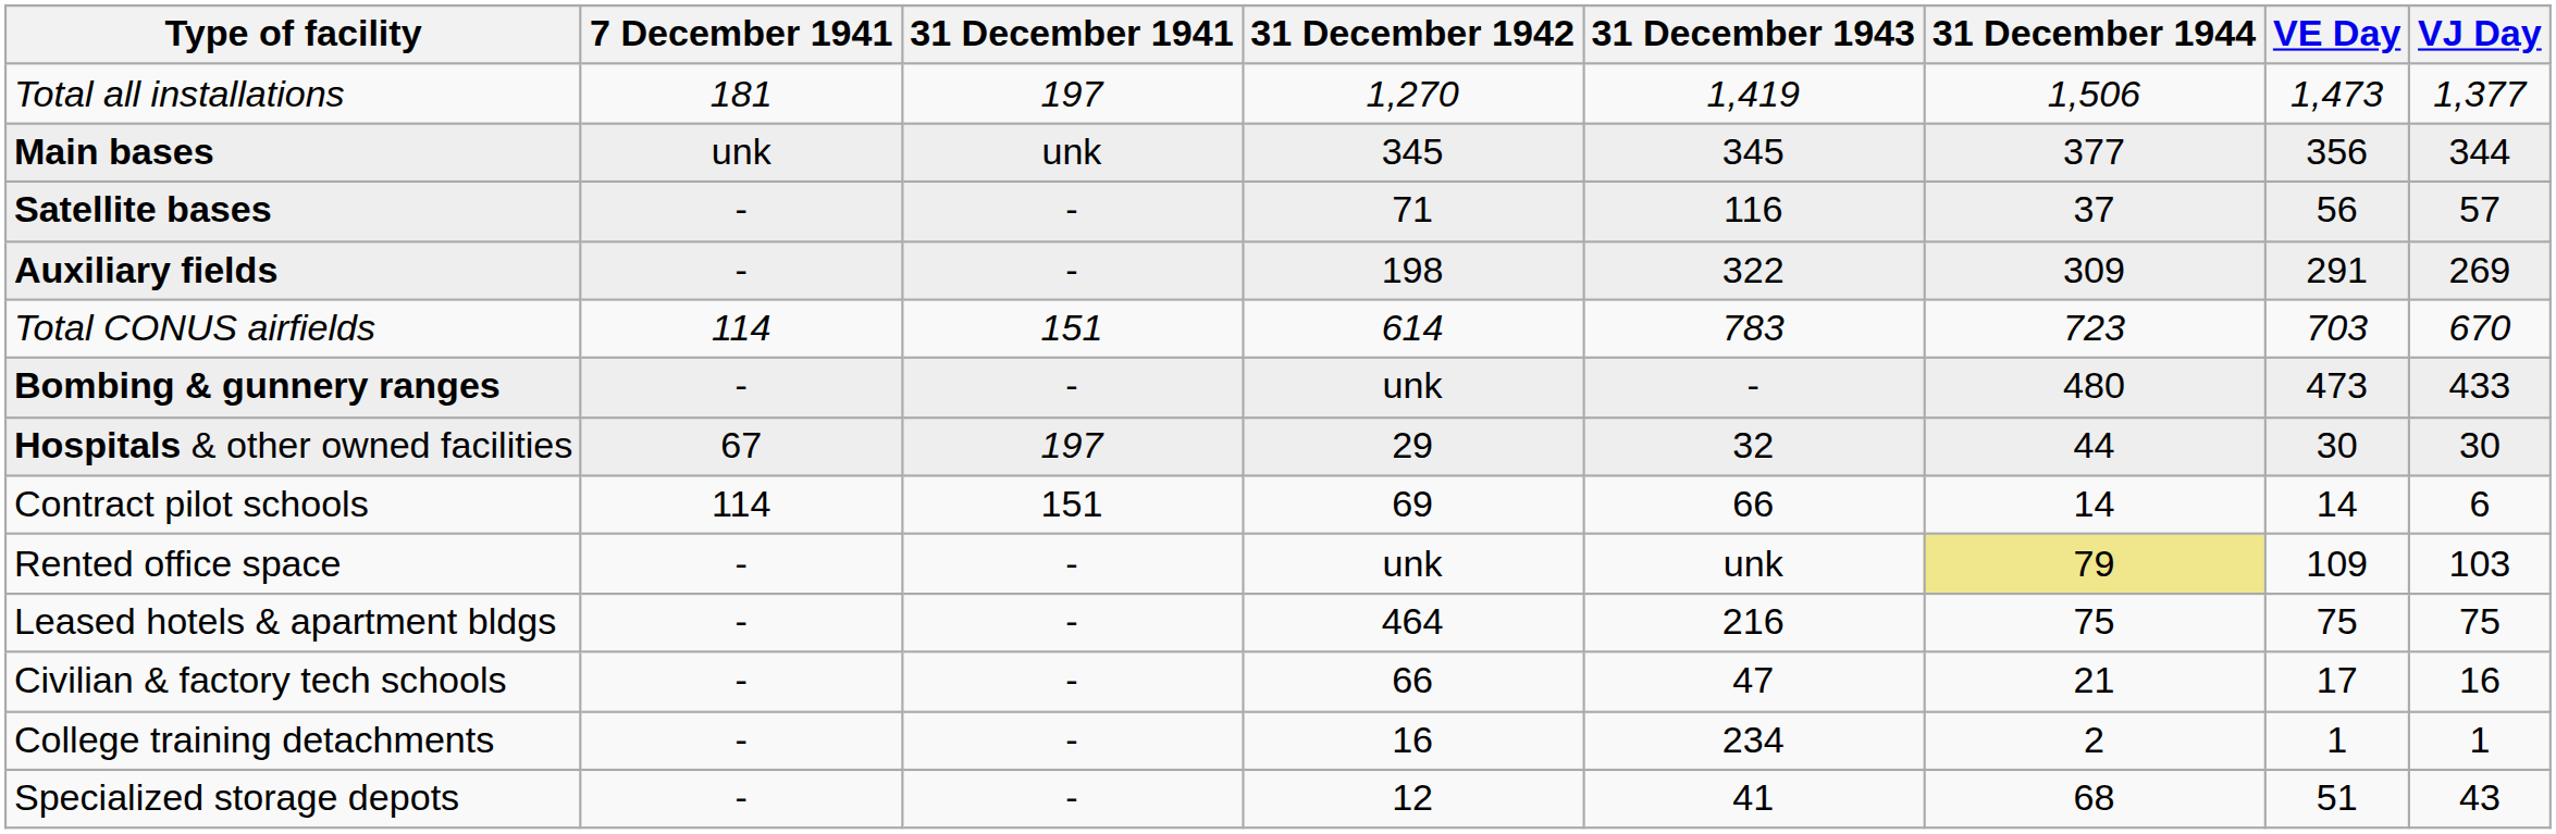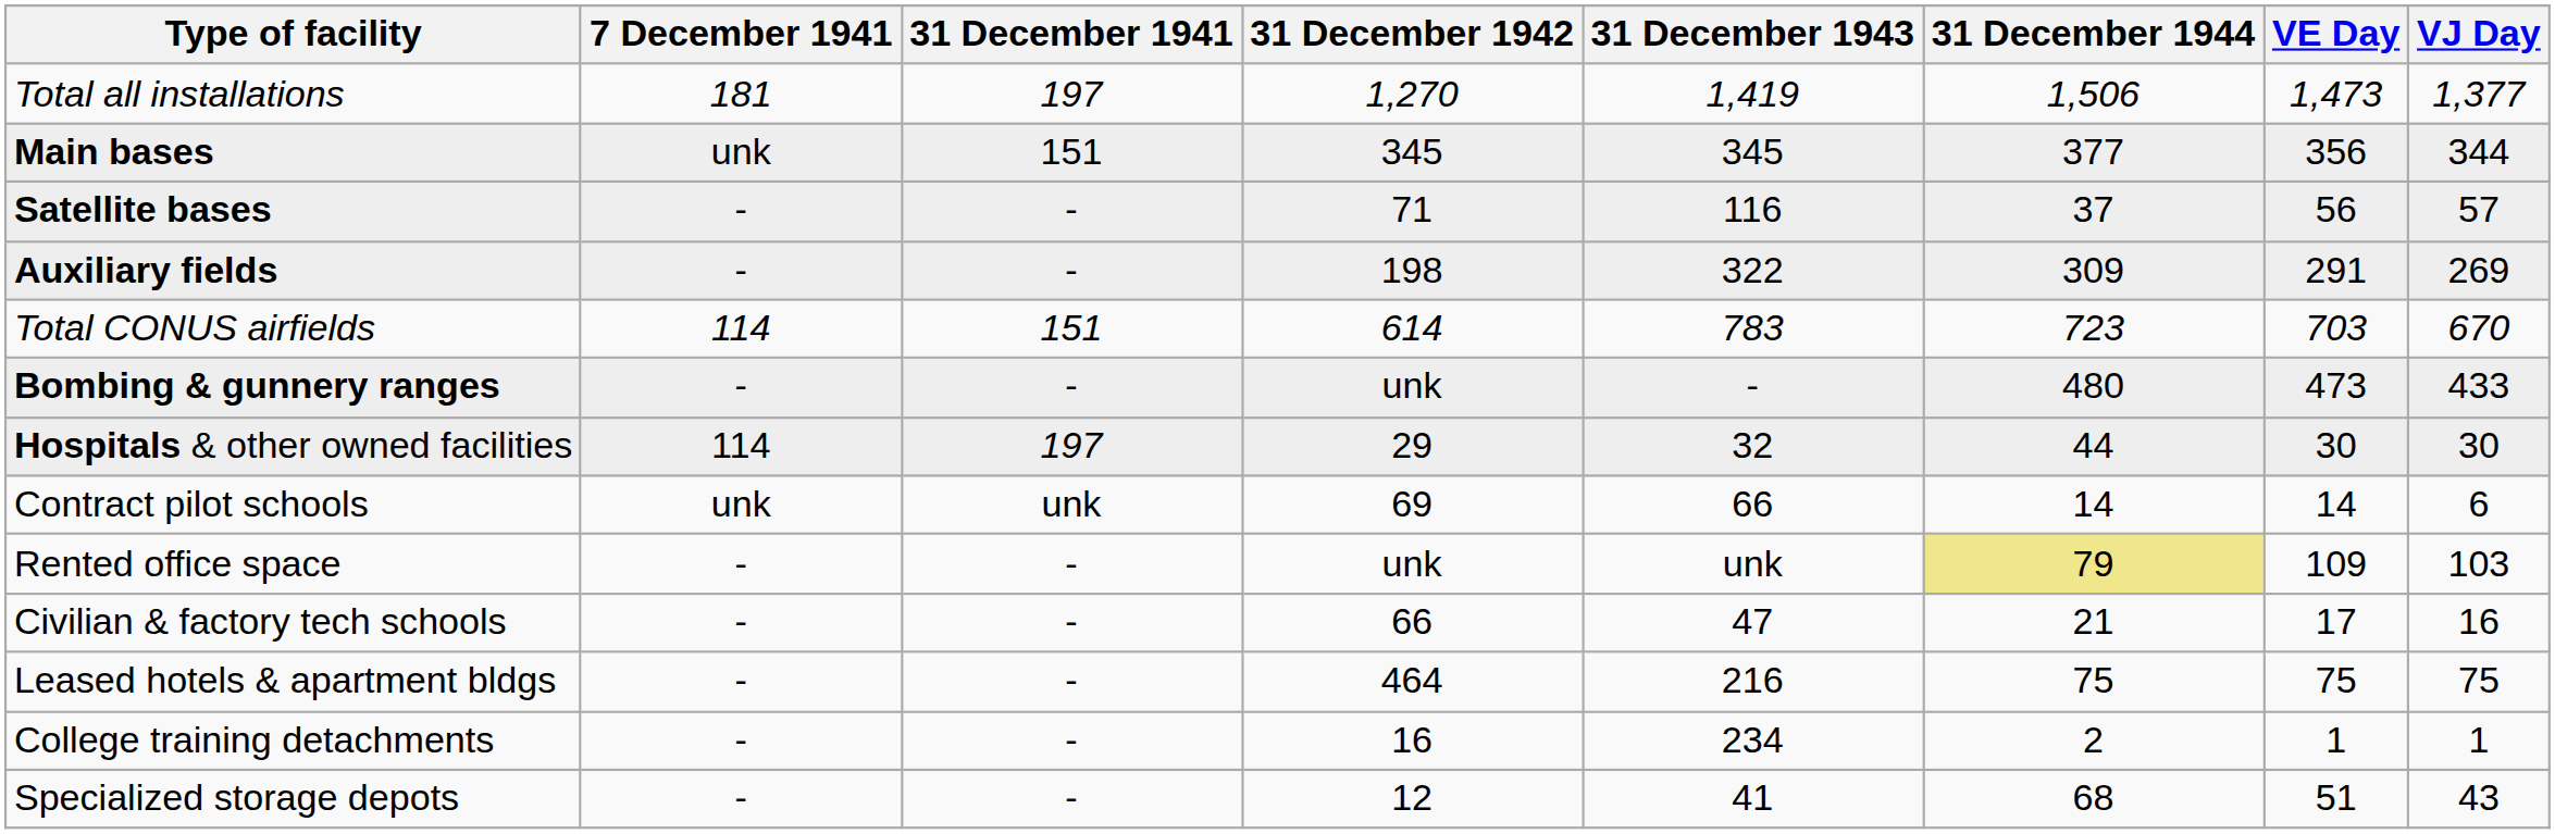 <table align=center class="wikitable">
 <tr>
 </tr>
 <tr>
 <th>Type of facility</th>
 <th align=center>7 December 1941</th>
 <th align=center>31 December 1941</th>
 <th align=center>31 December 1942</th>
 <th align=center>31 December 1943</th>
 <th align=center>31 December 1944</th>
 <th><a href='#'>VE Day</a></th>
 <th><a href='#'>VJ Day</a></th>
 </tr>
 <tr>
 <td><em>Total all installations</em></td>
 <td align=center><em>181</em></td>
 <td align=center><em>197</em></td>
 <td align=center><em>1,270</em></td>
 <td align=center><em>1,419</em></td>
 <td align=center><em>1,506</em></td>
 <td align=center><em>1,473</em></td>
 <td align=center><em>1,377</em></td>
 </tr>
 <tr style="background: #eeeeee;">
 <td><strong>Main bases</strong></td>
 <td align=center>unk</td>
-<td align=center>unk</td>
+<td align=center>151</td>
 <td align=center>345</td>
 <td align=center>345</td>
 <td align=center>377</td>
 <td align=center>356</td>
 <td align=center>344</td>
 </tr>
 <tr style="background: #eeeeee;">
 <td><strong>Satellite bases</strong></td>
 <td align=center>-</td>
 <td align=center>-</td>
 <td align=center>71</td>
 <td align=center>116</td>
 <td align=center>37</td>
 <td align=center>56</td>
 <td align=center>57</td>
 </tr>
 <tr style="background: #eeeeee;">
 <td><strong>Auxiliary fields</strong></td>
 <td align=center>-</td>
 <td align=center>-</td>
 <td align=center>198</td>
 <td align=center>322</td>
 <td align=center>309</td>
 <td align=center>291</td>
 <td align=center>269</td>
 </tr>
 <tr>
 <td><em>Total CONUS airfields</em></td>
 <td align=center><em>114</em></td>
 <td align=center><em>151</em></td>
 <td align=center><em>614</em></td>
 <td align=center><em>783</em></td>
 <td align=center><em>723</em></td>
 <td align=center><em>703</em></td>
 <td align=center><em>670</em></td>
 </tr>
 <tr style="background: #eeeeee;">
 <td><strong>Bombing & gunnery ranges</strong></td>
 <td align=center>-</td>
 <td align=center>-</td>
 <td align=center>unk</td>
 <td align=center>-</td>
 <td align=center>480</td>
 <td align=center>473</td>
 <td align=center>433</td>
 </tr>
 <tr style="background: #eeeeee;">
 <td><strong>Hospitals</strong> & other owned facilities</td>
-<td align=center>67</td>
+<td align=center>114</td>
 <td align=center><em>197</em></td>
 <td align=center>29</td>
 <td align=center>32</td>
 <td align=center>44</td>
 <td align=center>30</td>
 <td align=center>30</td>
 </tr>
 <tr>
 <td>Contract pilot schools</td>
-<td align=center>114</td>
-<td align=center>151</td>
+<td align=center>unk</td>
+<td align=center>unk</td>
 <td align=center>69</td>
 <td align=center>66</td>
 <td align=center>14</td>
 <td align=center>14</td>
 <td align=center>6</td>
 </tr>
 <tr>
 <td>Rented office space</td>
 <td align=center>-</td>
 <td align=center>-</td>
 <td align=center>unk</td>
 <td align=center>unk</td>
 <td align=center style="background: khaki;">79</td>
 <td align=center>109</td>
 <td align=center>103</td>
 </tr>
 <tr>
+<td>Civilian & factory tech schools</td>
+<td align=center>-</td>
+<td align=center>-</td>
+<td align=center>66</td>
+<td align=center>47</td>
+<td align=center>21</td>
+<td align=center>17</td>
+<td align=center>16</td>
+</tr>
+<tr>
 <td>Leased hotels & apartment bldgs</td>
 <td align=center>-</td>
 <td align=center>-</td>
 <td align=center>464</td>
 <td align=center>216</td>
 <td align=center>75</td>
 <td align=center>75</td>
 <td align=center>75</td>
-</tr>
-<tr>
-<td>Civilian & factory tech schools</td>
-<td align=center>-</td>
-<td align=center>-</td>
-<td align=center>66</td>
-<td align=center>47</td>
-<td align=center>21</td>
-<td align=center>17</td>
-<td align=center>16</td>
 </tr>
 <tr style=>
 <td>College training detachments</td>
 <td align=center>-</td>
 <td align=center>-</td>
 <td align=center>16</td>
 <td align=center>234</td>
 <td align=center>2</td>
 <td align=center>1</td>
 <td align=center>1</td>
 </tr>
 <tr>
 <td>Specialized storage depots</td>
 <td align=center>-</td>
 <td align=center>-</td>
 <td align=center>12</td>
 <td align=center>41</td>
 <td align=center>68</td>
 <td align=center>51</td>
 <td align=center>43</td>
 </tr>
 </table>
